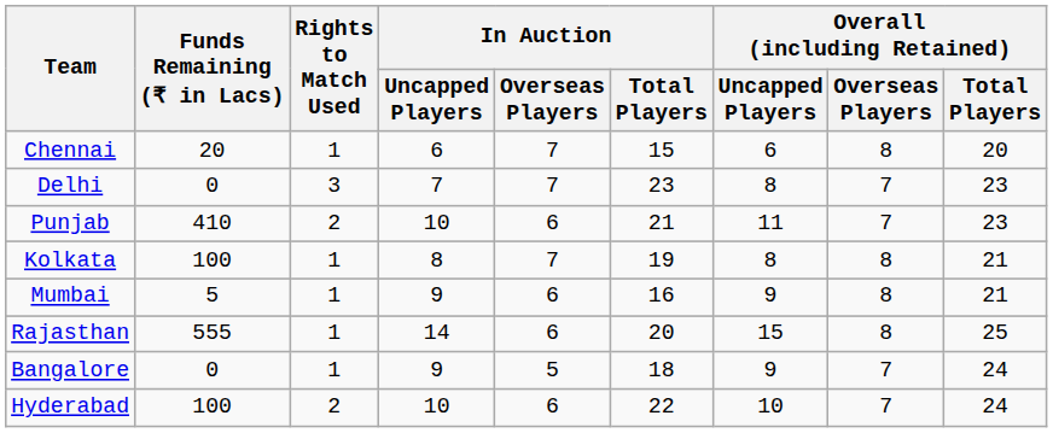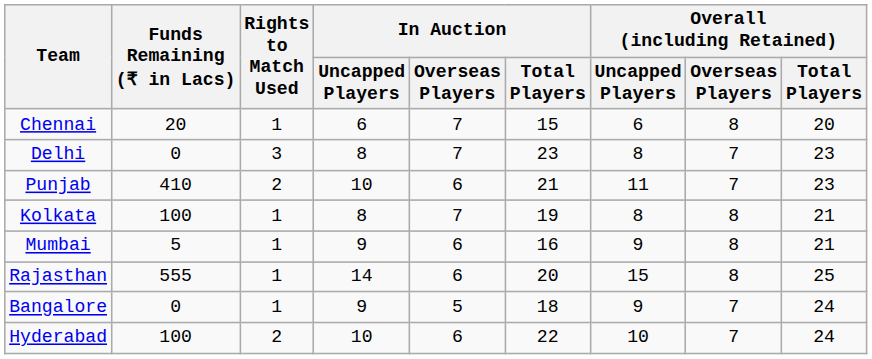 <table class=wikitable style="margin:0; font-size:90%; text-align:center">
 <tr>
 <th rowspan="2">Team</th>
 <th rowspan="2">Funds<br> Remaining<br> (₹ in Lacs)</th>
 <th rowspan="2">Rights<br> to<br> Match<br> Used</th>
 <th colspan="3">In Auction</th>
 <th colspan="3">Overall<br> (including Retained)</th>
 </tr>
 <tr>
 <th>Uncapped <br>Players</th>
 <th>Overseas <br>Players</th>
 <th>Total <br> Players</th>
 <th>Uncapped <br>Players</th>
 <th>Overseas <br>Players</th>
 <th>Total <br> Players</th>
 </tr>
 <tr>
 <td><a href='#'>Chennai</a></td>
 <td>20</td>
 <td>1</td>
 <td>6</td>
 <td>7</td>
 <td>15</td>
 <td>6</td>
 <td>8</td>
 <td>20</td>
 </tr>
 <tr>
 <td><a href='#'>Delhi</a></td>
 <td>0</td>
 <td>3</td>
-<td>7</td>
+<td>8</td>
 <td>7</td>
 <td>23</td>
 <td>8</td>
 <td>7</td>
 <td>23</td>
 </tr>
 <tr>
 <td><a href='#'>Punjab</a></td>
 <td>410</td>
 <td>2</td>
 <td>10</td>
 <td>6</td>
 <td>21</td>
 <td>11</td>
 <td>7</td>
 <td>23</td>
 </tr>
 <tr>
 <td><a href='#'>Kolkata</a></td>
 <td>100</td>
 <td>1</td>
 <td>8</td>
 <td>7</td>
 <td>19</td>
 <td>8</td>
 <td>8</td>
 <td>21</td>
 </tr>
 <tr>
 <td><a href='#'>Mumbai</a></td>
 <td>5</td>
 <td>1</td>
 <td>9</td>
 <td>6</td>
 <td>16</td>
 <td>9</td>
 <td>8</td>
 <td>21</td>
 </tr>
 <tr>
 <td><a href='#'>Rajasthan</a></td>
 <td>555</td>
 <td>1</td>
 <td>14</td>
 <td>6</td>
 <td>20</td>
 <td>15</td>
 <td>8</td>
 <td>25</td>
 </tr>
 <tr>
 <td><a href='#'>Bangalore</a></td>
 <td>0</td>
 <td>1</td>
 <td>9</td>
 <td>5</td>
 <td>18</td>
 <td>9</td>
 <td>7</td>
 <td>24</td>
 </tr>
 <tr>
 <td><a href='#'>Hyderabad</a></td>
 <td>100</td>
 <td>2</td>
 <td>10</td>
 <td>6</td>
 <td>22</td>
 <td>10</td>
 <td>7</td>
 <td>24</td>
 </tr>
 </table>
